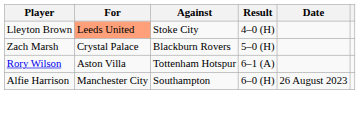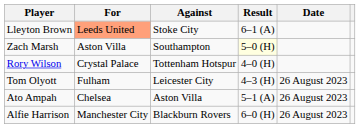 <table class="wikitable">
 <tr>
 <th>Player</th>
 <th>For</th>
 <th>Against</th>
 <th style="text-align:center">Result</th>
 <th>Date</th>
 <th></th>
 </tr>
 <tr>
 <td>Lleyton Brown</td>
 <td style="background: lightsalmon;">Leeds United</td>
 <td>Stoke City</td>
+<td style="text-align:center;">6–1 (A)</td>
+<td></td>
+<td></td>
+</tr>
+<tr>
+<td>Zach Marsh</td>
+<td>Aston Villa</td>
+<td>Southampton</td>
+<td style="background: lightyellow; text-align:center;">5–0 (H)</td>
+<td></td>
+<td></td>
+</tr>
+<tr>
+<td><a href='#'>Rory Wilson</a></td>
+<td>Crystal Palace</td>
+<td>Tottenham Hotspur</td>
 <td style="text-align:center;">4–0 (H)</td>
 <td></td>
 <td></td>
 </tr>
 <tr>
-<td>Zach Marsh</td>
-<td>Crystal Palace</td>
-<td>Blackburn Rovers</td>
-<td style="text-align:center;">5–0 (H)</td>
-<td></td>
+<td>Tom Olyott</td>
+<td>Fulham</td>
+<td>Leicester City</td>
+<td>4–3 (H)</td>
+<td>26 August 2023</td>
 <td></td>
 </tr>
 <tr>
-<td><a href='#'>Rory Wilson</a></td>
+<td>Ato Ampah</td>
+<td>Chelsea</td>
 <td>Aston Villa</td>
-<td>Tottenham Hotspur</td>
-<td style="text-align:center;">6–1 (A)</td>
-<td></td>
+<td>5–1 (A)</td>
+<td>26 August 2023</td>
 <td></td>
 </tr>
 <tr>
 <td>Alfie Harrison</td>
 <td>Manchester City</td>
-<td>Southampton</td>
+<td>Blackburn Rovers</td>
 <td>6–0 (H)</td>
 <td>26 August 2023</td>
 <td></td>
 </tr>
 </table>
